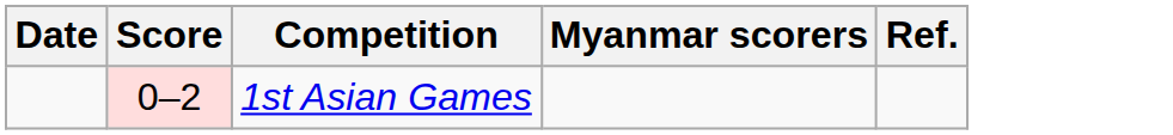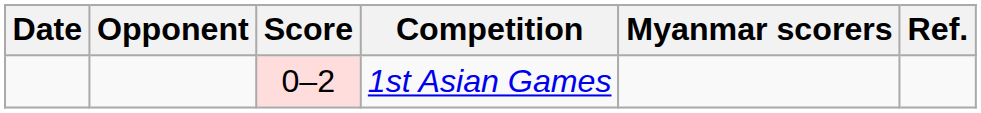 <table class="wikitable sortable">
 <tr>
 <th>Date</th>
+<th>Opponent</th>
 <th>Score</th>
 <th>Competition</th>
 <th class="unsortable">Myanmar scorers</th>
 <th class="unsortable">Ref.</th>
 </tr>
 <tr>
 <td></td>
+<td></td>
 <td align="center" bgcolor="#ffdddd">0–2</td>
 <td><em><a href='#'>1st Asian Games</a></em></td>
 <td></td>
 <td></td>
 </tr>
 </table>
